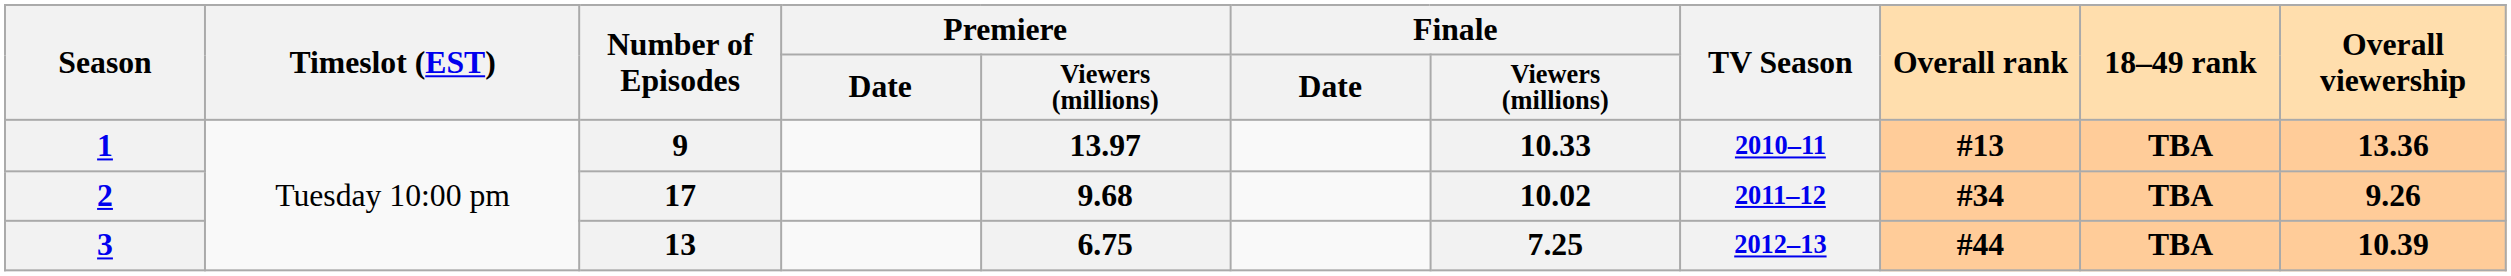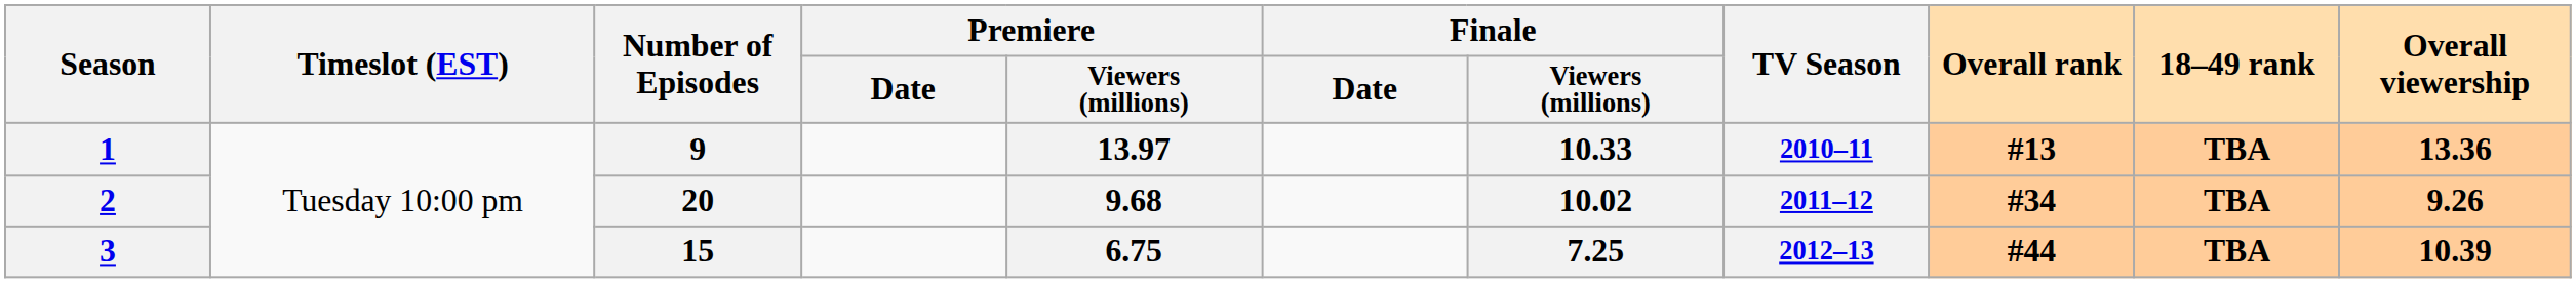 <table class="wikitable plainrowheaders" style="text-align:center; width:100%;">
 <tr>
 <th scope="col" style="width:8%;" rowspan="2">Season</th>
 <th scope="col" style="width:15%;" rowspan="2">Timeslot (<a href='#'>EST</a>)</th>
 <th scope="col" style="width:8%;" rowspan="2">Number of Episodes</th>
 <th scope="col" colspan=2>Premiere</th>
 <th scope="col" colspan=2>Finale</th>
 <th scope="col" style="width:8%;" rowspan="2">TV Season</th>
 <th scope="col" style="width:8%; background:#ffdead;" rowspan="2">Overall rank</th>
 <th scope="col" style="width:8%; background:#ffdead;" rowspan="2">18–49 rank</th>
 <th scope="col" style="width:10%; background:#ffdead;" rowspan="2">Overall viewership</th>
 </tr>
 <tr>
 <th scope="col" style="width:8%;">Date</th>
 <th scope="col" span style="width:10%; font-size:smaller; line-height:100%;">Viewers<br>(millions)</th>
 <th scope="col" style="width:8%;">Date</th>
 <th scope="col" span style="width:10%; font-size:smaller; line-height:100%;">Viewers<br>(millions)</th>
 </tr>
 <tr>
 <th><strong><a href='#'>1</a></strong></th>
 <td rowspan="3" style="text-align:center;">Tuesday 10:00 pm</td>
 <th>9</th>
 <td style="font-size:11px;line-height:110%"></td>
 <th>13.97</th>
 <td style="font-size:11px;line-height:110%"></td>
 <th>10.33</th>
 <th style="font-size:smaller"><a href='#'>2010–11</a></th>
 <th style="background:#fc9;">#13</th>
 <th style="background:#fc9;">TBA</th>
 <th style="background:#fc9;">13.36</th>
 </tr>
 <tr>
 <th><strong><a href='#'>2</a></strong></th>
-<th>17</th>
+<th>20</th>
 <td style="font-size:11px;line-height:110%"></td>
 <th>9.68</th>
 <td style="font-size:11px;line-height:110%"></td>
 <th>10.02</th>
 <th style="font-size:smaller"><a href='#'>2011–12</a></th>
 <th style="background:#fc9;">#34</th>
 <th style="background:#fc9;">TBA</th>
 <th style="background:#fc9;">9.26</th>
 </tr>
 <tr>
 <th><strong><a href='#'>3</a></strong></th>
-<th>13</th>
+<th>15</th>
 <td style="font-size:11px;line-height:110%"></td>
 <th>6.75</th>
 <td style="font-size:11px;line-height:110%"></td>
 <th>7.25</th>
 <th style="font-size:smaller"><a href='#'>2012–13</a></th>
 <th style="background:#fc9;">#44</th>
 <th style="background:#fc9;">TBA</th>
 <th style="background:#fc9;">10.39</th>
 </tr>
 </table>
